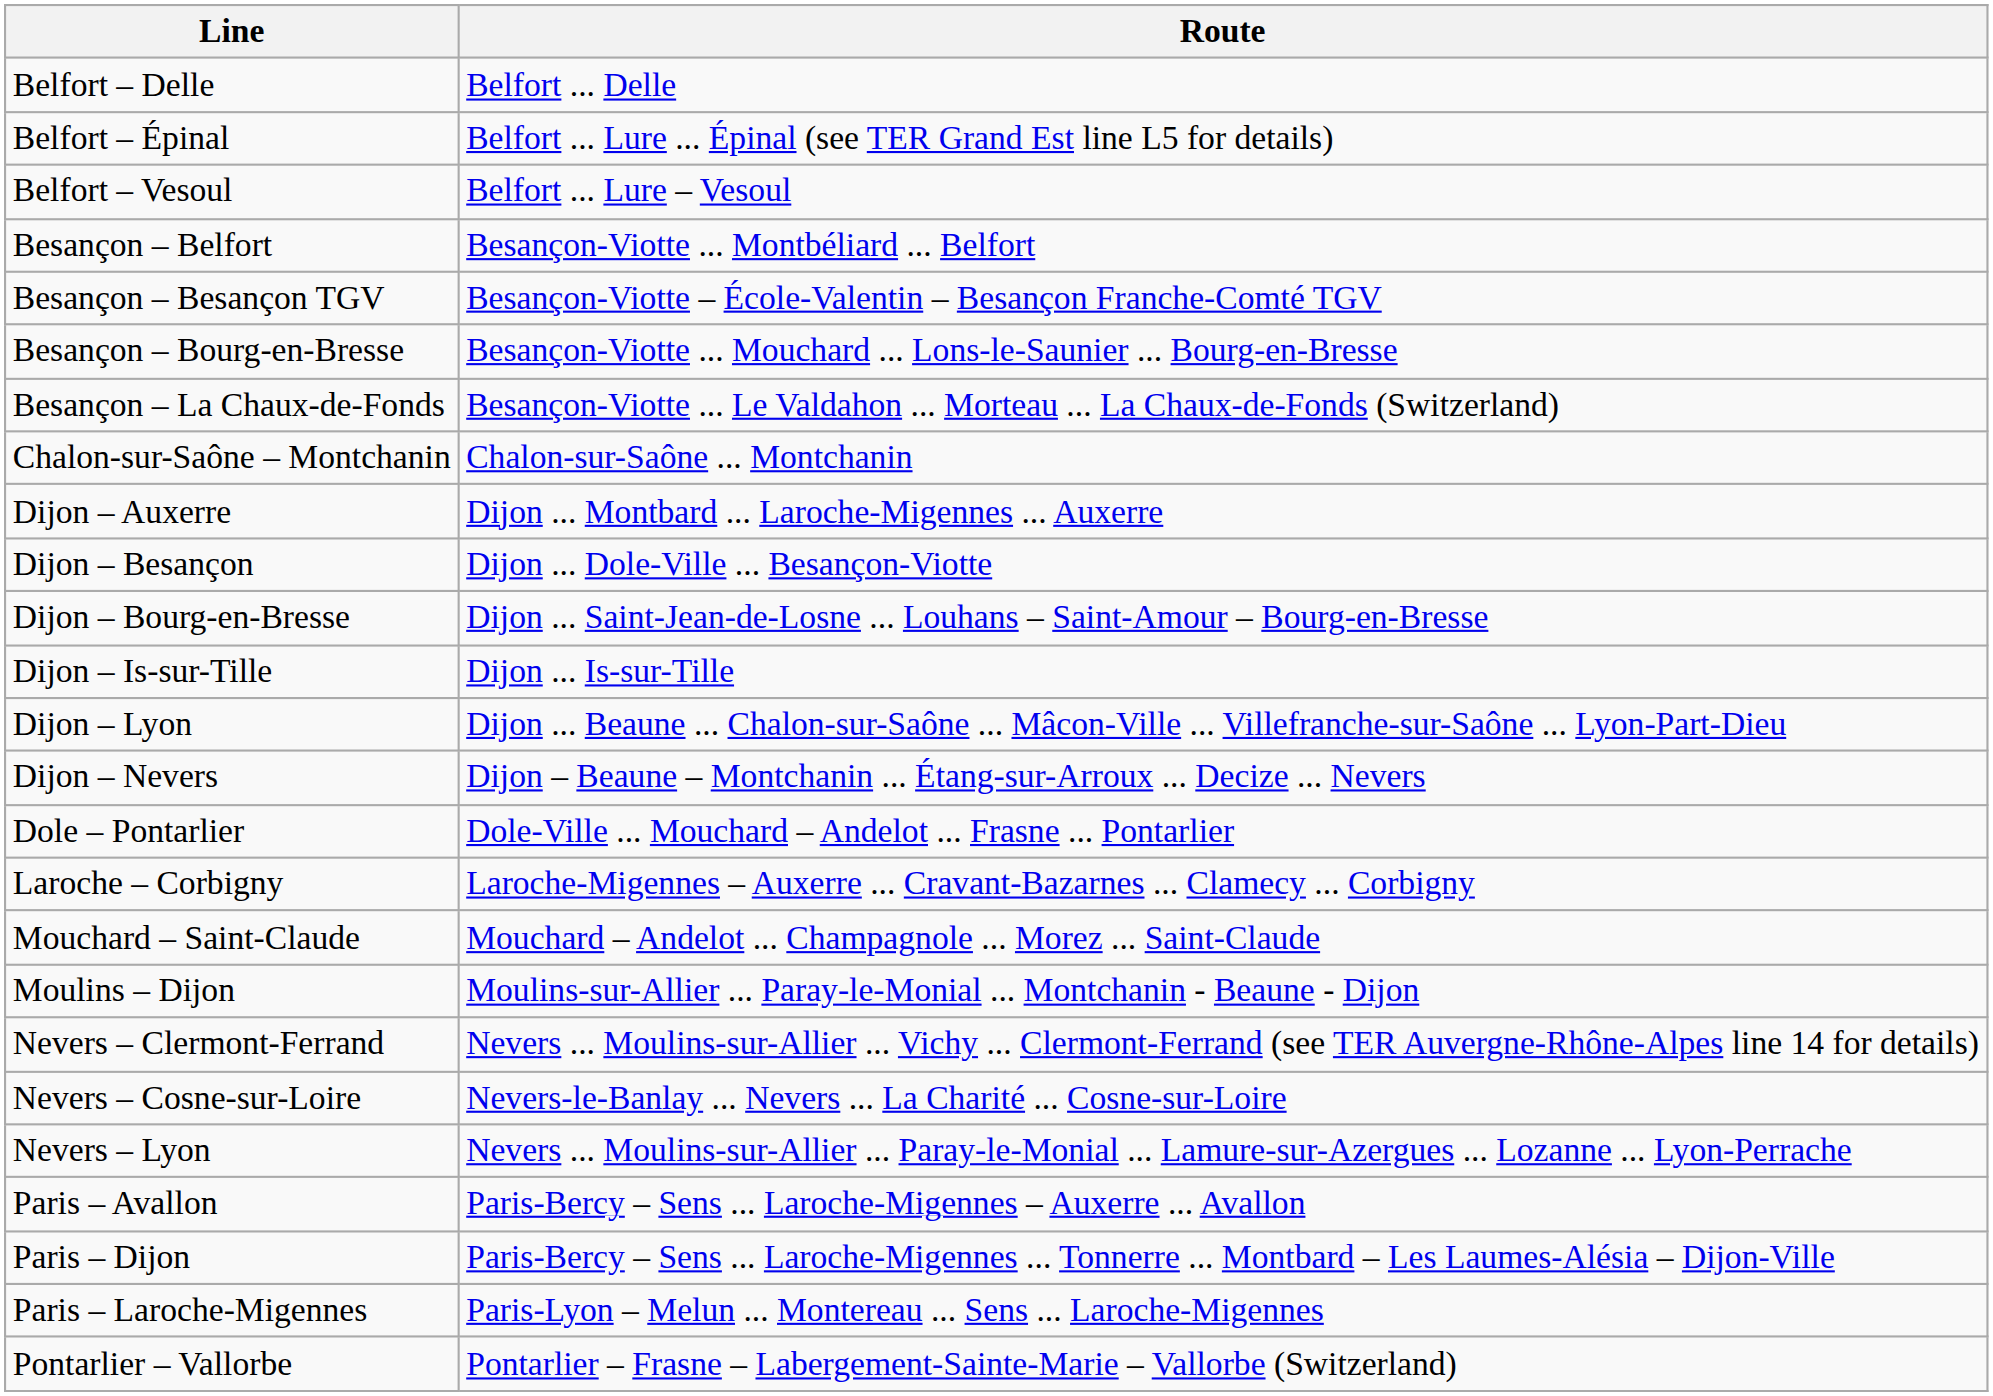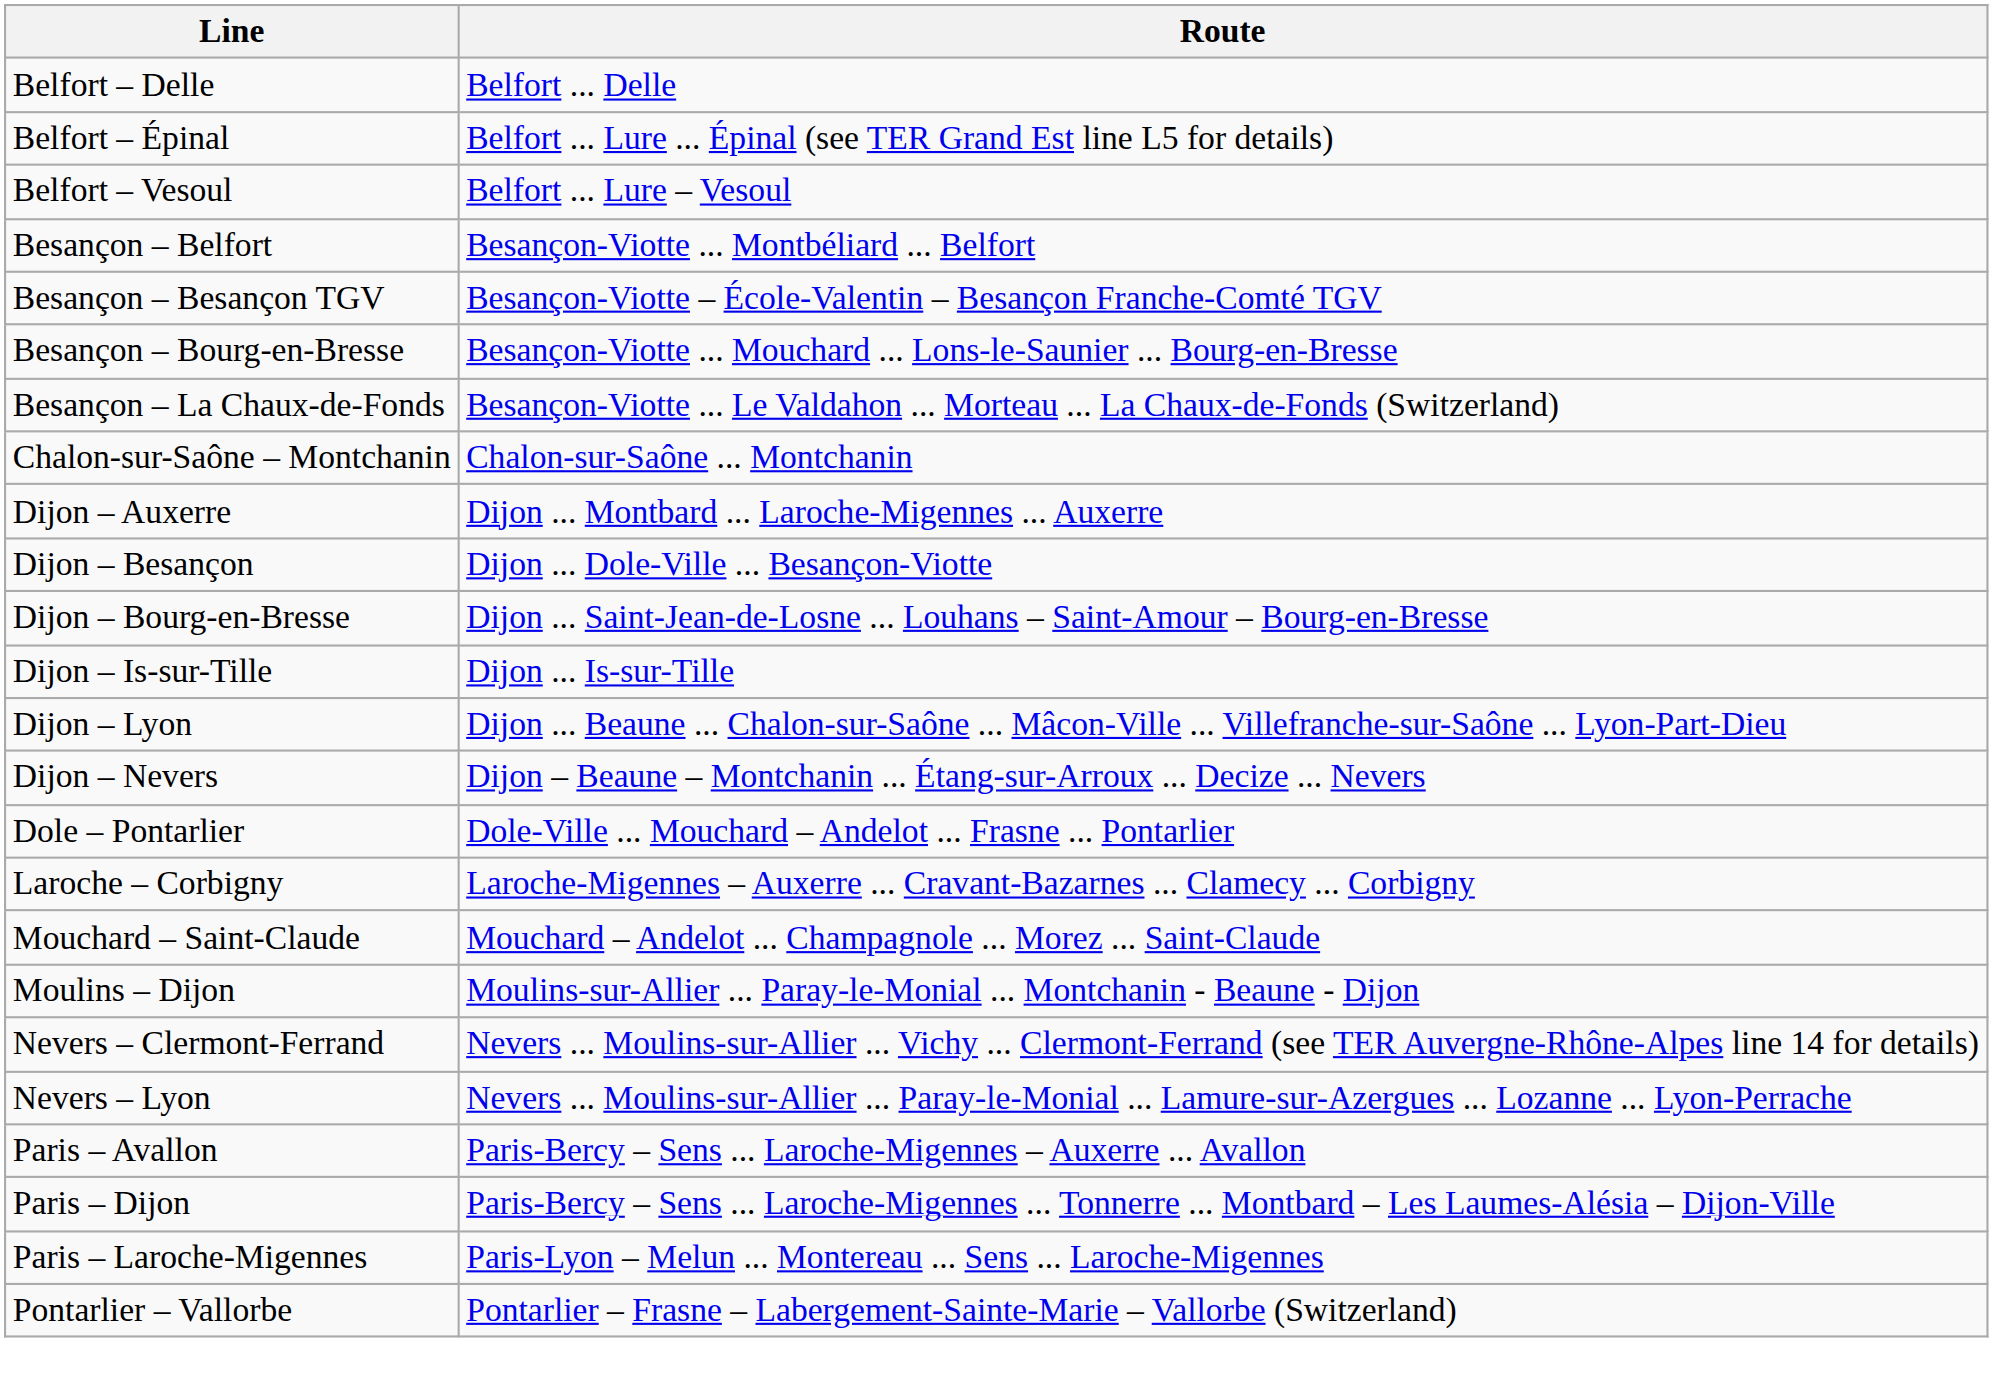 <table class="wikitable vatop">
 <tr>
 <th>Line</th>
 <th>Route</th>
 </tr>
 <tr>
 <td>Belfort – Delle</td>
 <td><a href='#'>Belfort</a> ... <a href='#'>Delle</a></td>
 </tr>
 <tr>
 <td>Belfort – Épinal</td>
 <td><a href='#'>Belfort</a> ... <a href='#'>Lure</a> ... <a href='#'>Épinal</a> (see <a href='#'>TER Grand Est</a> line L5 for details)</td>
 </tr>
 <tr>
 <td>Belfort – Vesoul</td>
 <td><a href='#'>Belfort</a> ... <a href='#'>Lure</a> – <a href='#'>Vesoul</a></td>
 </tr>
 <tr>
 <td>Besançon – Belfort</td>
 <td><a href='#'>Besançon-Viotte</a> ... <a href='#'>Montbéliard</a> ... <a href='#'>Belfort</a></td>
 </tr>
 <tr>
 <td>Besançon – Besançon TGV</td>
 <td><a href='#'>Besançon-Viotte</a> – <a href='#'>École-Valentin</a> – <a href='#'>Besançon Franche-Comté TGV</a></td>
 </tr>
 <tr>
 <td>Besançon – Bourg-en-Bresse</td>
 <td><a href='#'>Besançon-Viotte</a> ... <a href='#'>Mouchard</a> ... <a href='#'>Lons-le-Saunier</a> ... <a href='#'>Bourg-en-Bresse</a></td>
 </tr>
 <tr>
 <td>Besançon – La Chaux-de-Fonds</td>
 <td><a href='#'>Besançon-Viotte</a> ... <a href='#'>Le Valdahon</a> ... <a href='#'>Morteau</a> ... <a href='#'>La Chaux-de-Fonds</a> (Switzerland)</td>
 </tr>
 <tr>
 <td>Chalon-sur-Saône – Montchanin</td>
 <td><a href='#'>Chalon-sur-Saône</a> ... <a href='#'>Montchanin</a></td>
 </tr>
 <tr>
 <td>Dijon – Auxerre</td>
 <td><a href='#'>Dijon</a> ... <a href='#'>Montbard</a> ... <a href='#'>Laroche-Migennes</a> ... <a href='#'>Auxerre</a></td>
 </tr>
 <tr>
 <td>Dijon – Besançon</td>
 <td><a href='#'>Dijon</a> ... <a href='#'>Dole-Ville</a> ... <a href='#'>Besançon-Viotte</a></td>
 </tr>
 <tr>
 <td>Dijon – Bourg-en-Bresse</td>
 <td><a href='#'>Dijon</a> ... <a href='#'>Saint-Jean-de-Losne</a> ... <a href='#'>Louhans</a> – <a href='#'>Saint-Amour</a> – <a href='#'>Bourg-en-Bresse</a></td>
 </tr>
 <tr>
 <td>Dijon – Is-sur-Tille</td>
 <td><a href='#'>Dijon</a> ... <a href='#'>Is-sur-Tille</a></td>
 </tr>
 <tr>
 <td>Dijon – Lyon</td>
 <td><a href='#'>Dijon</a> ... <a href='#'>Beaune</a> ... <a href='#'>Chalon-sur-Saône</a> ... <a href='#'>Mâcon-Ville</a> ... <a href='#'>Villefranche-sur-Saône</a> ... <a href='#'>Lyon-Part-Dieu</a></td>
 </tr>
 <tr>
 <td>Dijon – Nevers</td>
 <td><a href='#'>Dijon</a> – <a href='#'>Beaune</a> – <a href='#'>Montchanin</a> ... <a href='#'>Étang-sur-Arroux</a> ... <a href='#'>Decize</a> ... <a href='#'>Nevers</a></td>
 </tr>
 <tr>
 <td>Dole – Pontarlier</td>
 <td><a href='#'>Dole-Ville</a> ... <a href='#'>Mouchard</a> – <a href='#'>Andelot</a> ... <a href='#'>Frasne</a> ... <a href='#'>Pontarlier</a></td>
 </tr>
 <tr>
 <td>Laroche – Corbigny</td>
 <td><a href='#'>Laroche-Migennes</a> – <a href='#'>Auxerre</a> ... <a href='#'>Cravant-Bazarnes</a> ... <a href='#'>Clamecy</a> ... <a href='#'>Corbigny</a></td>
 </tr>
 <tr>
 <td>Mouchard – Saint-Claude</td>
 <td><a href='#'>Mouchard</a> – <a href='#'>Andelot</a> ... <a href='#'>Champagnole</a> ... <a href='#'>Morez</a> ... <a href='#'>Saint-Claude</a></td>
 </tr>
 <tr>
 <td>Moulins – Dijon</td>
 <td><a href='#'>Moulins-sur-Allier</a> ... <a href='#'>Paray-le-Monial</a> ... <a href='#'>Montchanin</a> - <a href='#'>Beaune</a> - <a href='#'>Dijon</a></td>
 </tr>
 <tr>
 <td>Nevers – Clermont-Ferrand</td>
 <td><a href='#'>Nevers</a> ... <a href='#'>Moulins-sur-Allier</a> ... <a href='#'>Vichy</a> ... <a href='#'>Clermont-Ferrand</a> (see <a href='#'>TER Auvergne-Rhône-Alpes</a> line 14 for details)</td>
 </tr>
 <tr>
-<td>Nevers – Cosne-sur-Loire</td>
-<td><a href='#'>Nevers-le-Banlay</a> ... <a href='#'>Nevers</a> ... <a href='#'>La Charité</a> ... <a href='#'>Cosne-sur-Loire</a></td>
-</tr>
-<tr>
 <td>Nevers – Lyon</td>
 <td><a href='#'>Nevers</a> ... <a href='#'>Moulins-sur-Allier</a> ... <a href='#'>Paray-le-Monial</a> ... <a href='#'>Lamure-sur-Azergues</a> ... <a href='#'>Lozanne</a> ... <a href='#'>Lyon-Perrache</a></td>
 </tr>
 <tr>
 <td>Paris – Avallon</td>
 <td><a href='#'>Paris-Bercy</a> – <a href='#'>Sens</a> ... <a href='#'>Laroche-Migennes</a> – <a href='#'>Auxerre</a> ...  <a href='#'>Avallon</a></td>
 </tr>
 <tr>
 <td>Paris – Dijon</td>
 <td><a href='#'>Paris-Bercy</a> – <a href='#'>Sens</a> ... <a href='#'>Laroche-Migennes</a> ... <a href='#'>Tonnerre</a> ... <a href='#'>Montbard</a> – <a href='#'>Les Laumes-Alésia</a> – <a href='#'>Dijon-Ville</a></td>
 </tr>
 <tr>
 <td>Paris – Laroche-Migennes</td>
 <td><a href='#'>Paris-Lyon</a> – <a href='#'>Melun</a> ... <a href='#'>Montereau</a> ... <a href='#'>Sens</a> ... <a href='#'>Laroche-Migennes</a></td>
 </tr>
 <tr>
 <td>Pontarlier – Vallorbe</td>
 <td><a href='#'>Pontarlier</a> – <a href='#'>Frasne</a> – <a href='#'>Labergement-Sainte-Marie</a> – <a href='#'>Vallorbe</a> (Switzerland)<br></td>
 </tr>
 </table>
